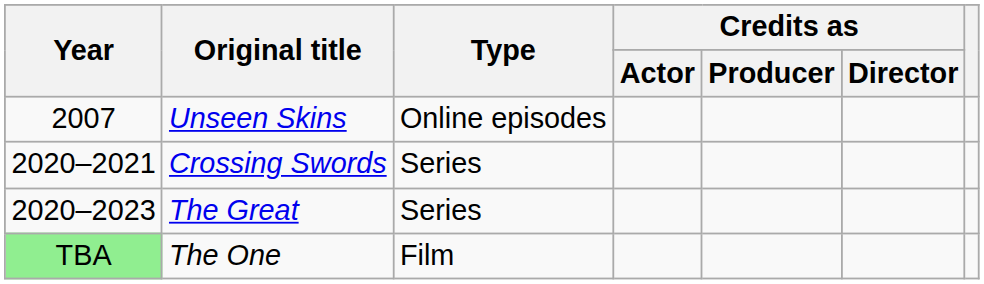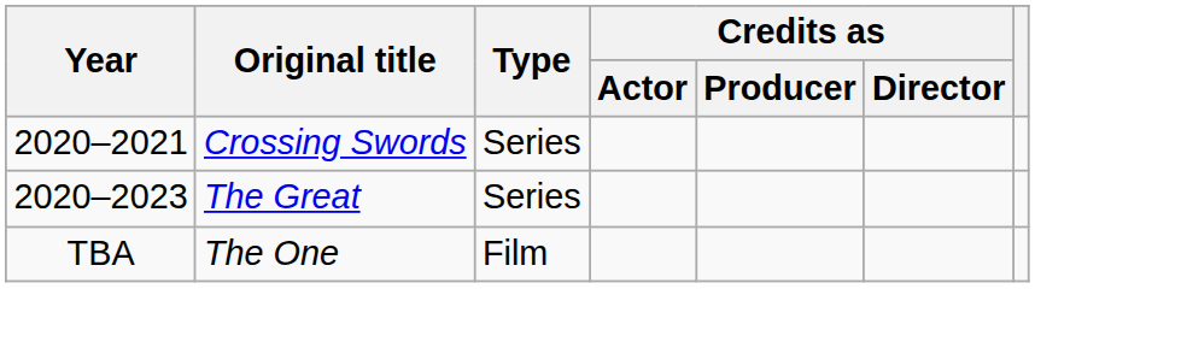 <table class="wikitable sortable">
 <tr>
 <th rowspan="2">Year</th>
 <th rowspan="2">Original title</th>
 <th rowspan="2">Type</th>
 <th colspan="3" scope="col">Credits as</th>
 <th rowspan="2"></th>
 </tr>
 <tr>
 <th>Actor</th>
 <th>Producer</th>
 <th>Director</th>
-</tr>
-<tr>
-<td style="text-align: center;">2007</td>
-<td><em><a href='#'>Unseen Skins</a></em></td>
-<td>Online episodes</td>
-<td></td>
-<td></td>
-<td></td>
-<td></td>
 </tr>
 <tr>
 <td style="text-align: center;">2020–2021</td>
 <td><em><a href='#'>Crossing Swords</a></em></td>
 <td>Series</td>
 <td></td>
 <td></td>
 <td></td>
 <td></td>
 </tr>
 <tr>
 <td style="text-align: center;">2020–2023</td>
 <td><em><a href='#'>The Great</a></em></td>
 <td>Series</td>
 <td></td>
 <td></td>
 <td></td>
 <td></td>
 </tr>
 <tr>
-<td style="background: lightgreen; text-align: center;">TBA</td>
+<td style="text-align: center;">TBA</td>
 <td><em>The One</em></td>
 <td>Film</td>
 <td></td>
 <td></td>
 <td></td>
 <td></td>
 </tr>
 </table>
